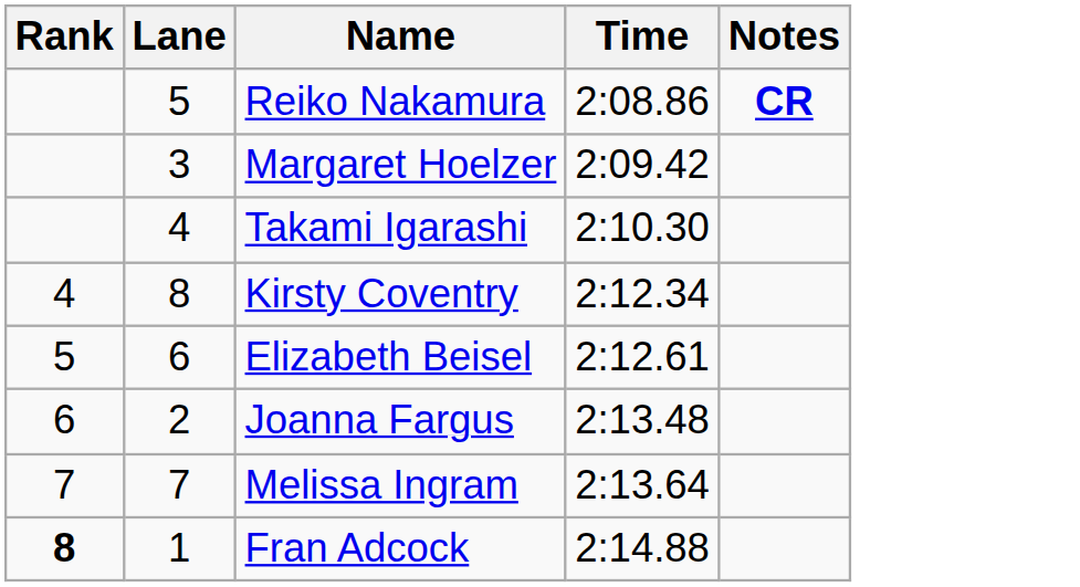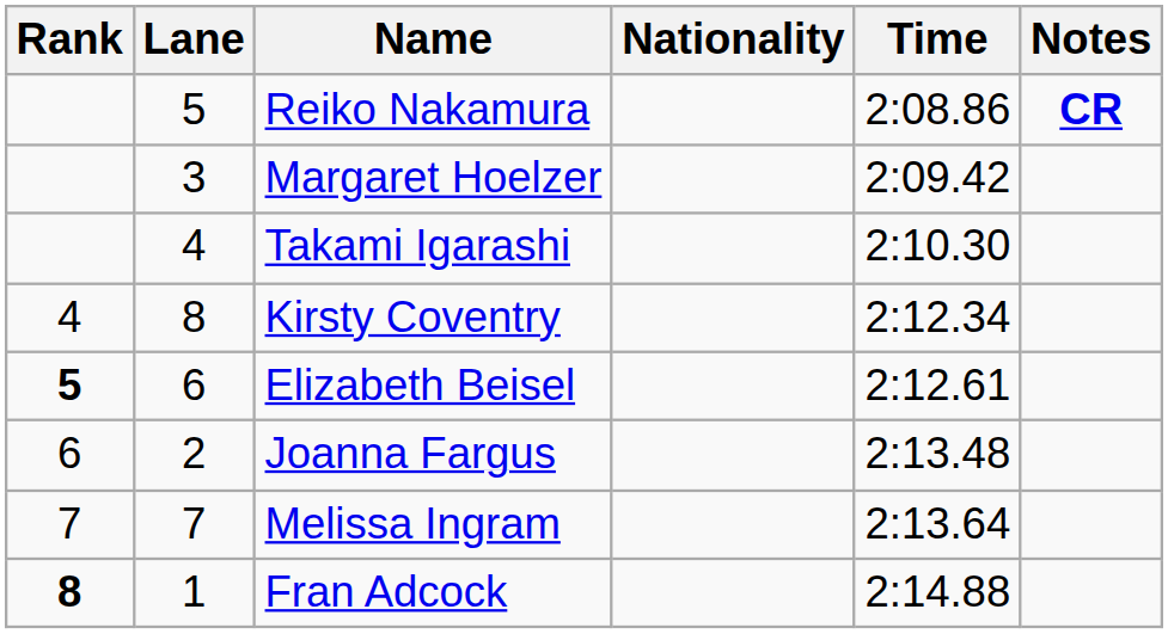 <table class="wikitable sortable" style="text-align:center">
 <tr>
 <th>Rank</th>
 <th>Lane</th>
 <th>Name</th>
+<th>Nationality</th>
 <th>Time</th>
 <th>Notes</th>
 </tr>
 <tr>
 <td></td>
 <td>5</td>
 <td align=left><a href='#'>Reiko Nakamura</a></td>
+<td align=left></td>
 <td>2:08.86</td>
 <td><strong><a href='#'>CR</a></strong></td>
 </tr>
 <tr>
 <td></td>
 <td>3</td>
 <td align=left><a href='#'>Margaret Hoelzer</a></td>
+<td align=left></td>
 <td>2:09.42</td>
 <td></td>
 </tr>
 <tr>
 <td></td>
 <td>4</td>
 <td align=left><a href='#'>Takami Igarashi</a></td>
+<td align=left></td>
 <td>2:10.30</td>
 <td></td>
 </tr>
 <tr>
 <td>4</td>
 <td>8</td>
 <td align=left><a href='#'>Kirsty Coventry</a></td>
+<td align=left></td>
 <td>2:12.34</td>
 <td></td>
 </tr>
 <tr>
-<td>5</td>
+<td><strong>5</strong></td>
 <td>6</td>
 <td align=left><a href='#'>Elizabeth Beisel</a></td>
+<td align=left></td>
 <td>2:12.61</td>
 <td></td>
 </tr>
 <tr>
 <td>6</td>
 <td>2</td>
 <td align=left><a href='#'>Joanna Fargus</a></td>
+<td align=left></td>
 <td>2:13.48</td>
 <td></td>
 </tr>
 <tr>
 <td>7</td>
 <td>7</td>
 <td align=left><a href='#'>Melissa Ingram</a></td>
+<td align=left></td>
 <td>2:13.64</td>
 <td></td>
 </tr>
 <tr>
 <td><strong>8</strong></td>
 <td>1</td>
 <td align=left><a href='#'>Fran Adcock</a></td>
+<td align=left></td>
 <td>2:14.88</td>
 <td></td>
 </tr>
 </table>
